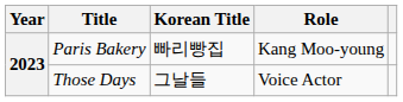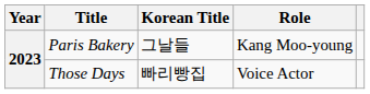 <table class="wikitable sortable plainrowheaders">
 <tr>
 <th scope="col">Year</th>
 <th scope="col">Title</th>
 <th scope="col">Korean Title</th>
 <th scope="col">Role</th>
 <th scope="col" class="unsortable"></th>
 </tr>
 <tr>
 <th rowspan="2" scope="row">2023</th>
 <td><em>Paris Bakery</em></td>
-<td>빠리빵집</td>
+<td>그날들</td>
 <td>Kang Moo-young</td>
 <td></td>
 </tr>
 <tr>
 <td><em>Those Days</em></td>
-<td>그날들</td>
+<td>빠리빵집</td>
 <td>Voice Actor</td>
 <td></td>
 </tr>
 </table>
